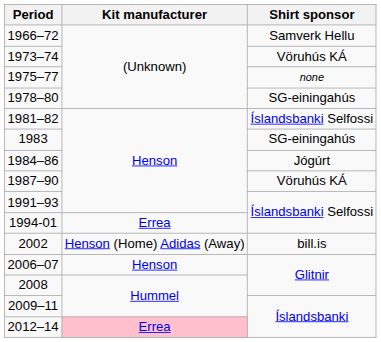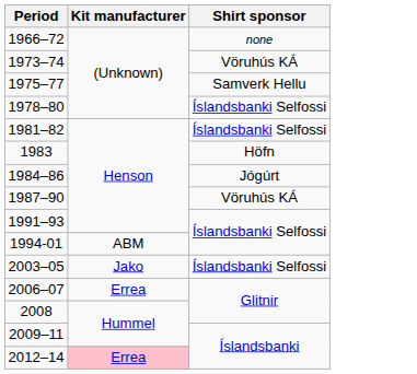 <table class="wikitable" style="text-align:center;margin-left:1em;float:">
 <tr>
 <th>Period</th>
 <th>Kit manufacturer</th>
 <th>Shirt sponsor</th>
 </tr>
 <tr>
 <td>1966–72</td>
 <td rowspan=4>(Unknown)</td>
-<td>Samverk Hellu</td>
+<td><small><em>none</em></small></td>
 </tr>
 <tr>
 <td>1973–74</td>
 <td>Vöruhús KÁ</td>
 </tr>
 <tr>
 <td>1975–77</td>
-<td><small><em>none</em></small></td>
+<td>Samverk Hellu</td>
 </tr>
 <tr>
 <td>1978–80</td>
-<td>SG-einingahús</td>
+<td><a href='#'>Íslandsbanki</a> Selfossi</td>
 </tr>
 <tr>
 <td>1981–82</td>
 <td rowspan=5><a href='#'>Henson</a></td>
 <td><a href='#'>Íslandsbanki</a> Selfossi</td>
 </tr>
 <tr>
 <td>1983</td>
-<td>SG-einingahús</td>
+<td>Höfn</td>
 </tr>
 <tr>
 <td>1984–86</td>
 <td>Jógúrt</td>
 </tr>
 <tr>
 <td>1987–90</td>
 <td>Vöruhús KÁ</td>
 </tr>
 <tr>
 <td>1991–93</td>
 <td rowspan=2><a href='#'>Íslandsbanki</a> Selfossi</td>
 </tr>
 <tr>
 <td>1994-01</td>
-<td><a href='#'>Errea</a></td>
+<td>ABM</td>
 </tr>
 <tr>
-<td>2002</td>
-<td><a href='#'>Henson</a> (Home) <a href='#'>Adidas</a> (Away)</td>
-<td>bill.is</td>
+<td>2003–05</td>
+<td><a href='#'>Jako</a></td>
+<td><a href='#'>Íslandsbanki</a> Selfossi</td>
 </tr>
 <tr>
 <td>2006–07</td>
-<td><a href='#'>Henson</a></td>
+<td><a href='#'>Errea</a></td>
 <td rowspan=2><a href='#'>Glitnir</a></td>
 </tr>
 <tr>
 <td>2008</td>
 <td rowspan=2><a href='#'>Hummel</a></td>
 </tr>
 <tr>
 <td>2009–11</td>
 <td rowspan=2><a href='#'>Íslandsbanki</a></td>
 </tr>
 <tr>
 <td>2012–14</td>
 <td style="background: pink;"><a href='#'>Errea</a></td>
 </tr>
 </table>
